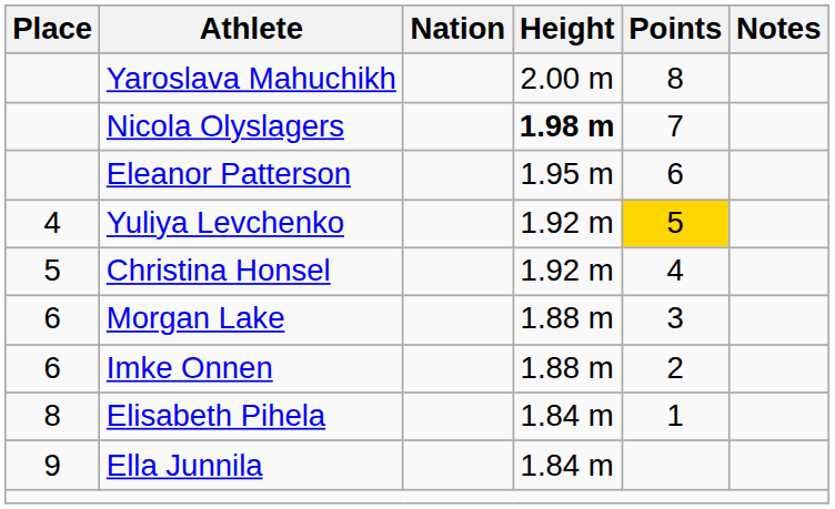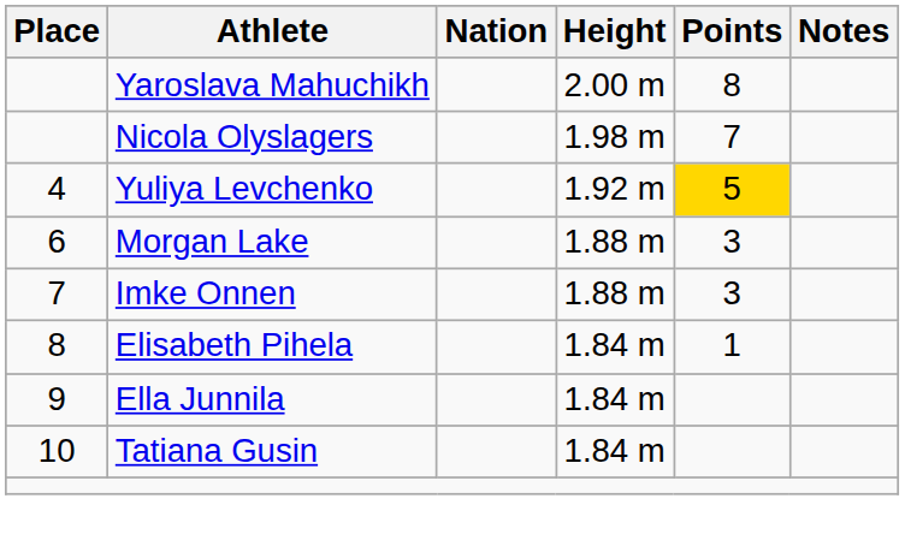 <table class="wikitable mw-datatable sortable" style="text-align:center;">
 <tr>
 <th scope="col">Place</th>
 <th scope="col">Athlete</th>
 <th scope="col">Nation</th>
 <th scope="col">Height</th>
 <th scope="col">Points</th>
 <th scope="col">Notes</th>
 </tr>
 <tr>
 <td></td>
 <td align="left"><a href='#'>Yaroslava Mahuchikh</a></td>
 <td align="left"></td>
 <td>2.00 m</td>
 <td>8</td>
 <td></td>
 </tr>
 <tr>
 <td></td>
 <td align="left"><a href='#'>Nicola Olyslagers</a></td>
 <td align="left"></td>
-<td><strong>1.98 m</strong></td>
+<td>1.98 m</td>
 <td>7</td>
-<td></td>
-</tr>
-<tr>
-<td></td>
-<td align="left"><a href='#'>Eleanor Patterson</a></td>
-<td align="left"></td>
-<td>1.95 m</td>
-<td>6</td>
 <td></td>
 </tr>
 <tr>
 <td>4</td>
 <td align="left"><a href='#'>Yuliya Levchenko</a></td>
 <td align="left"></td>
 <td>1.92 m</td>
 <td style="background: gold;">5</td>
 <td></td>
 </tr>
 <tr>
-<td>5</td>
-<td align="left"><a href='#'>Christina Honsel</a></td>
-<td align="left"></td>
-<td>1.92 m</td>
-<td>4</td>
-<td></td>
-</tr>
-<tr>
 <td>6</td>
 <td align="left"><a href='#'>Morgan Lake</a></td>
 <td align="left"></td>
 <td>1.88 m</td>
 <td>3</td>
 <td></td>
 </tr>
 <tr>
-<td>6</td>
+<td>7</td>
 <td align="left"><a href='#'>Imke Onnen</a></td>
 <td align="left"></td>
 <td>1.88 m</td>
-<td>2</td>
+<td>3</td>
 <td></td>
 </tr>
 <tr>
 <td>8</td>
 <td align="left"><a href='#'>Elisabeth Pihela</a></td>
 <td align="left"></td>
 <td>1.84 m</td>
 <td>1</td>
 <td></td>
 </tr>
 <tr>
 <td>9</td>
 <td align="left"><a href='#'>Ella Junnila</a></td>
 <td align="left"></td>
 <td>1.84 m</td>
 <td></td>
 <td></td>
 </tr>
+<tr>
+<td>10</td>
+<td align="left"><a href='#'>Tatiana Gusin</a></td>
+<td align="left"></td>
+<td>1.84 m</td>
+<td></td>
+<td></td>
+</tr>
 <tr class="sortbottom">
 <td colspan="6"></td>
 </tr>
 </table>
